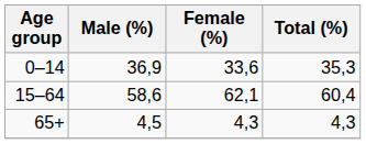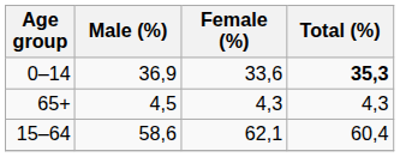 <table class="wikitable">
 <tr>
 <th width="50">Age group</th>
 <th width="80pt">Male (%)</th>
 <th width="80">Female (%)</th>
 <th width="80">Total (%)</th>
 </tr>
 <tr>
 <td align="right">0–14</td>
 <td align="right">36,9</td>
 <td align="right">33,6</td>
-<td align="right">35,3</td>
+<td align="right"><strong>35,3</strong></td>
+</tr>
+<tr>
+<td align="right">65+</td>
+<td align="right">4,5</td>
+<td align="right">4,3</td>
+<td align="right">4,3</td>
 </tr>
 <tr>
 <td align="right">15–64</td>
 <td align="right">58,6</td>
 <td align="right">62,1</td>
 <td align="right">60,4</td>
 </tr>
 <tr>
-<td align="right">65+</td>
-<td align="right">4,5</td>
-<td align="right">4,3</td>
-<td align="right">4,3</td>
-</tr>
-<tr>
 </tr>
 </table>
